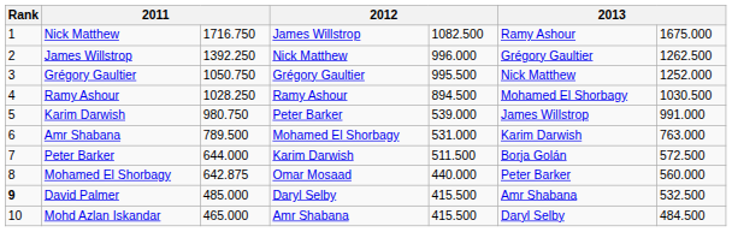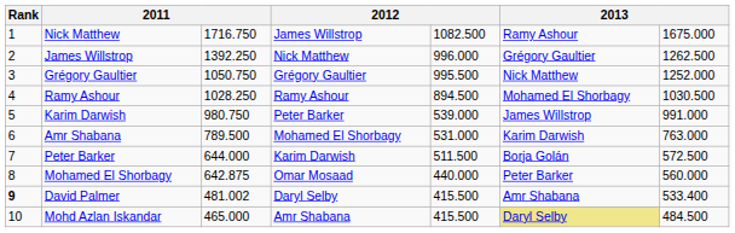 <table class=wikitable style="font-size:98%;">
 <tr>
 <th>Rank</th>
 <th colspan="2" style="width:280px;">2011</th>
 <th colspan="2" style="width:280px;">2012</th>
 <th colspan="2" style="width:280px;">2013</th>
 </tr>
 <tr>
 <td>1</td>
 <td> <a href='#'>Nick Matthew</a></td>
 <td>1716.750</td>
 <td> <a href='#'>James Willstrop</a></td>
 <td>1082.500</td>
 <td> <a href='#'>Ramy Ashour</a></td>
 <td>1675.000</td>
 </tr>
 <tr>
 <td>2</td>
 <td> <a href='#'>James Willstrop</a></td>
 <td>1392.250</td>
 <td> <a href='#'>Nick Matthew</a></td>
 <td>996.000</td>
 <td> <a href='#'>Grégory Gaultier</a></td>
 <td>1262.500</td>
 </tr>
 <tr>
 <td>3</td>
 <td> <a href='#'>Grégory Gaultier</a></td>
 <td>1050.750</td>
 <td> <a href='#'>Grégory Gaultier</a></td>
 <td>995.500</td>
 <td> <a href='#'>Nick Matthew</a></td>
 <td>1252.000</td>
 </tr>
 <tr>
 <td>4</td>
 <td> <a href='#'>Ramy Ashour</a></td>
 <td>1028.250</td>
 <td> <a href='#'>Ramy Ashour</a></td>
 <td>894.500</td>
 <td> <a href='#'>Mohamed El Shorbagy</a></td>
 <td>1030.500</td>
 </tr>
 <tr>
 <td>5</td>
 <td> <a href='#'>Karim Darwish</a></td>
 <td>980.750</td>
 <td> <a href='#'>Peter Barker</a></td>
 <td>539.000</td>
 <td> <a href='#'>James Willstrop</a></td>
 <td>991.000</td>
 </tr>
 <tr>
 <td>6</td>
 <td> <a href='#'>Amr Shabana</a></td>
 <td>789.500</td>
 <td> <a href='#'>Mohamed El Shorbagy</a></td>
 <td>531.000</td>
 <td> <a href='#'>Karim Darwish</a></td>
 <td>763.000</td>
 </tr>
 <tr>
 <td>7</td>
 <td> <a href='#'>Peter Barker</a></td>
 <td>644.000</td>
 <td> <a href='#'>Karim Darwish</a></td>
 <td>511.500</td>
 <td> <a href='#'>Borja Golán</a></td>
 <td>572.500</td>
 </tr>
 <tr>
 <td>8</td>
 <td> <a href='#'>Mohamed El Shorbagy</a></td>
 <td>642.875</td>
 <td> <a href='#'>Omar Mosaad</a></td>
 <td>440.000</td>
 <td> <a href='#'>Peter Barker</a></td>
 <td>560.000</td>
 </tr>
 <tr>
 <td><strong>9</strong></td>
 <td> <a href='#'>David Palmer</a></td>
-<td>485.000</td>
+<td>481.002</td>
 <td> <a href='#'>Daryl Selby</a></td>
 <td>415.500</td>
 <td> <a href='#'>Amr Shabana</a></td>
-<td>532.500</td>
+<td>533.400</td>
 </tr>
 <tr>
 <td>10</td>
 <td> <a href='#'>Mohd Azlan Iskandar</a></td>
 <td>465.000</td>
 <td> <a href='#'>Amr Shabana</a></td>
 <td>415.500</td>
-<td> <a href='#'>Daryl Selby</a></td>
+<td style="background: khaki;"> <a href='#'>Daryl Selby</a></td>
 <td>484.500</td>
 </tr>
 </table>
